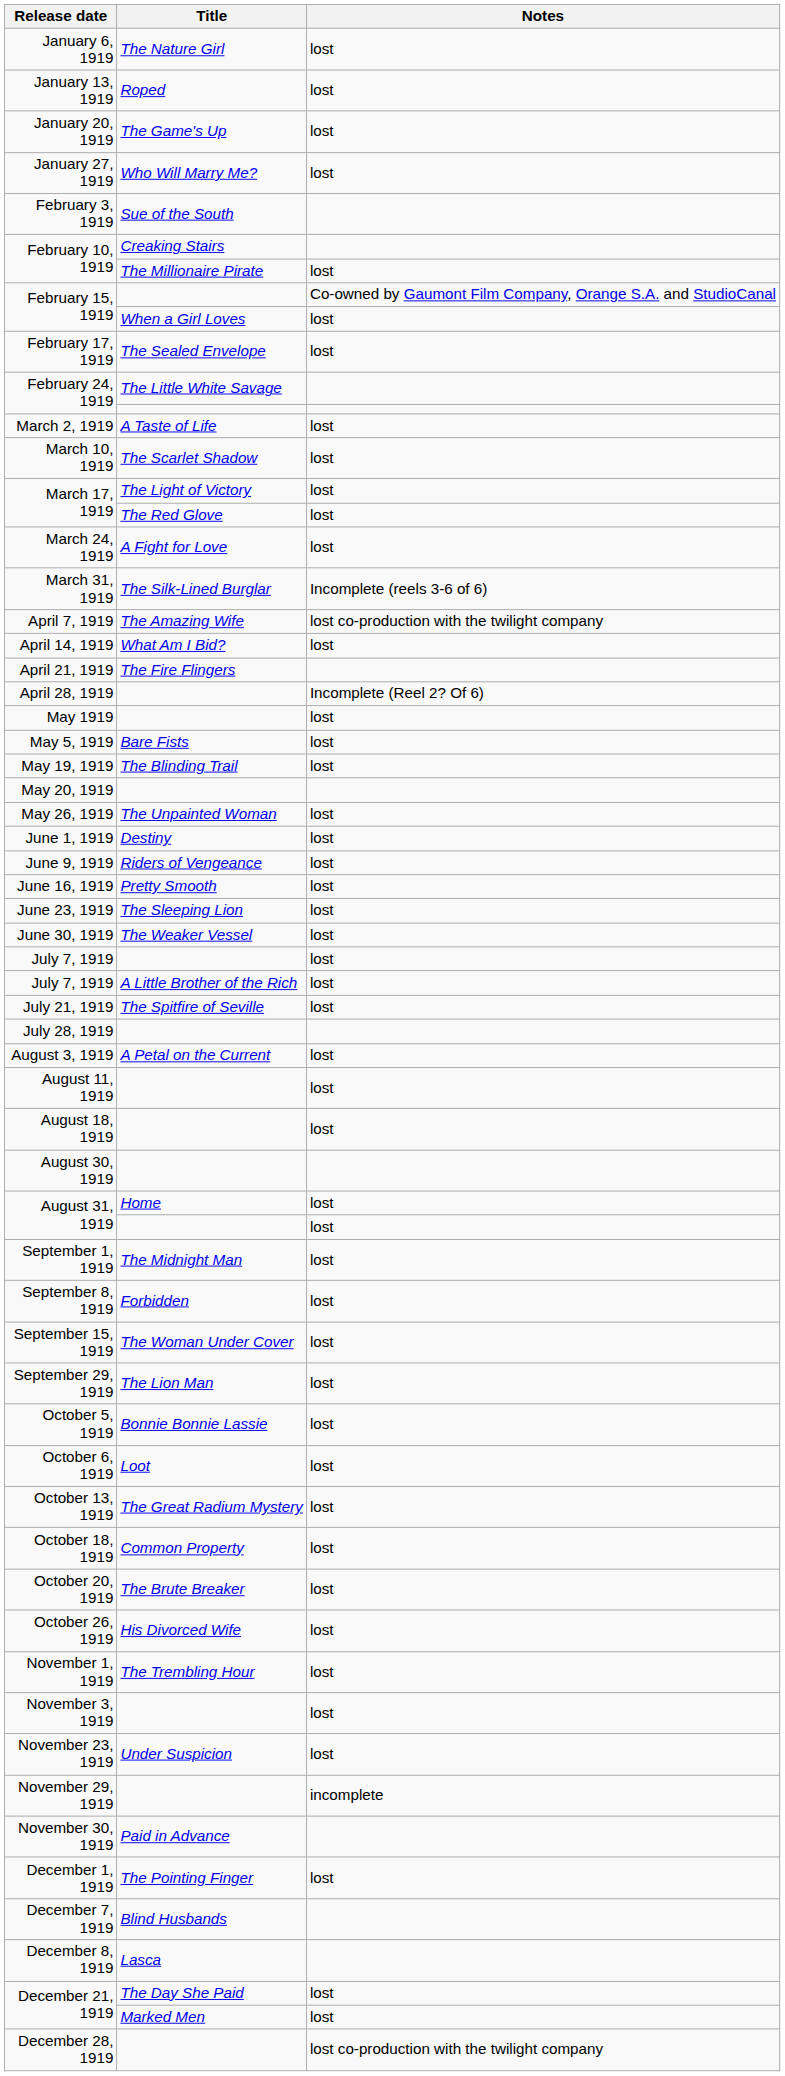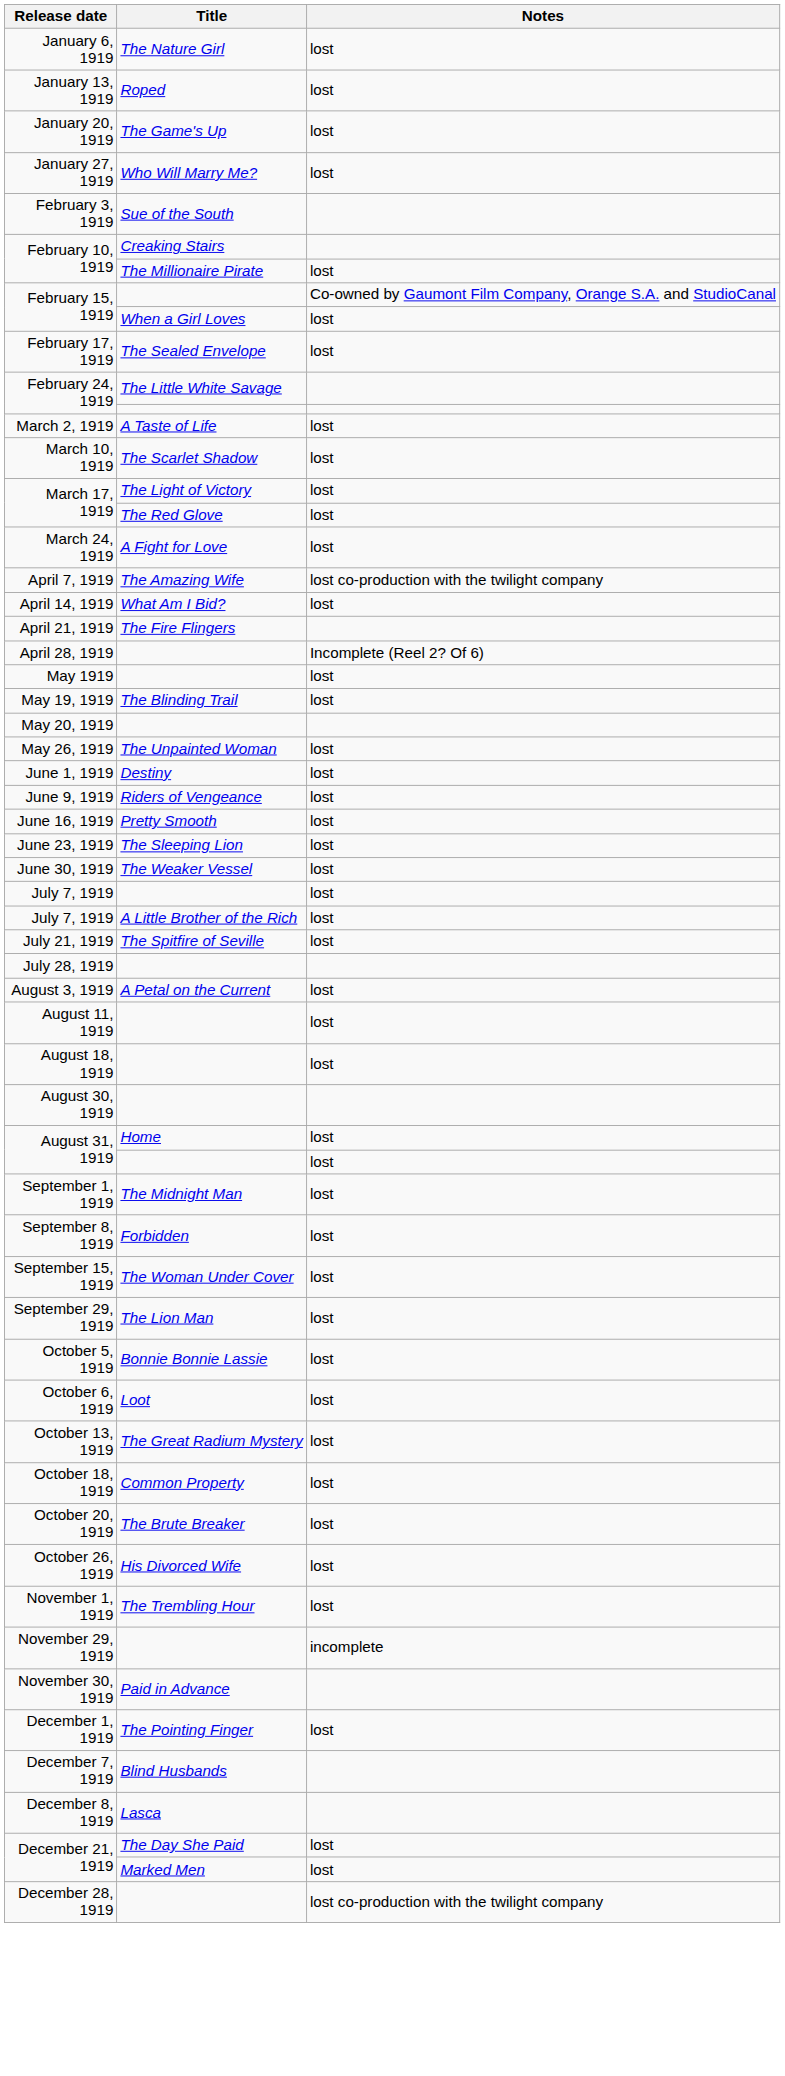 <table class="wikitable sortable">
 <tr>
 <th style="width:111px;">Release date</th>
 <th>Title</th>
 <th>Notes</th>
 </tr>
 <tr>
 <td style="text-align:right;">January 6, 1919</td>
 <td><em><a href='#'>The Nature Girl</a></em></td>
 <td>lost </td>
 </tr>
 <tr>
 <td style="text-align:right;">January 13, 1919</td>
 <td><em><a href='#'>Roped</a></em></td>
 <td>lost</td>
 </tr>
 <tr>
 <td style="text-align:right;">January 20, 1919</td>
 <td><em><a href='#'>The Game's Up</a></em></td>
 <td>lost </td>
 </tr>
 <tr>
 <td style="text-align:right;">January 27, 1919</td>
 <td><em><a href='#'>Who Will Marry Me?</a></em></td>
 <td>lost </td>
 </tr>
 <tr>
 <td style="text-align:right;">February 3, 1919</td>
 <td><em><a href='#'>Sue of the South</a></em></td>
 <td></td>
 </tr>
 <tr>
 <td style="text-align:right;" rowspan="2">February 10, 1919</td>
 <td><em><a href='#'>Creaking Stairs</a></em></td>
 <td></td>
 </tr>
 <tr>
 <td><em><a href='#'>The Millionaire Pirate</a></em></td>
 <td>lost </td>
 </tr>
 <tr>
 <td style="text-align:right;" rowspan="2">February 15, 1919</td>
 <td><em></em></td>
 <td> Co-owned by <a href='#'>Gaumont Film Company</a>, <a href='#'>Orange S.A.</a> and <a href='#'>StudioCanal</a></td>
 </tr>
 <tr>
 <td><em><a href='#'>When a Girl Loves</a></em></td>
 <td>lost </td>
 </tr>
 <tr>
 <td style="text-align:right;">February 17, 1919</td>
 <td><em><a href='#'>The Sealed Envelope</a></em></td>
 <td>lost </td>
 </tr>
 <tr>
 <td style="text-align:right;" rowspan="2">February 24, 1919</td>
 <td><em><a href='#'>The Little White Savage</a></em></td>
 <td></td>
 </tr>
 <tr>
 <td><em></em></td>
 <td></td>
 </tr>
 <tr>
 <td style="text-align:right;">March 2, 1919</td>
 <td><em><a href='#'>A Taste of Life</a></em></td>
 <td>lost </td>
 </tr>
 <tr>
 <td style="text-align:right;">March 10, 1919</td>
 <td><em><a href='#'>The Scarlet Shadow</a></em></td>
 <td>lost </td>
 </tr>
 <tr>
 <td style="text-align:right;" rowspan="2">March 17, 1919</td>
 <td><em><a href='#'>The Light of Victory</a></em></td>
 <td>lost </td>
 </tr>
 <tr>
 <td><em><a href='#'>The Red Glove</a></em></td>
 <td>lost</td>
 </tr>
 <tr>
 <td style="text-align:right;">March 24, 1919</td>
 <td><em><a href='#'>A Fight for Love</a></em></td>
 <td>lost</td>
 </tr>
 <tr>
-<td style="text-align:right;">March 31, 1919</td>
-<td><em><a href='#'>The Silk-Lined Burglar </a></em></td>
-<td>Incomplete (reels 3-6 of 6) </td>
-</tr>
-<tr>
 <td style="text-align:right;">April 7, 1919</td>
 <td><em><a href='#'>The Amazing Wife</a></em></td>
 <td>lost co-production with the twilight company</td>
 </tr>
 <tr>
 <td style="text-align:right;">April 14, 1919</td>
 <td><em><a href='#'>What Am I Bid?</a></em></td>
 <td>lost</td>
 </tr>
 <tr>
 <td style="text-align:right;">April 21, 1919</td>
 <td><em><a href='#'>The Fire Flingers</a></em></td>
 <td></td>
 </tr>
 <tr>
 <td style="text-align:right;">April 28, 1919</td>
 <td><em></em></td>
 <td>Incomplete (Reel 2? Of 6) </td>
 </tr>
 <tr>
 <td style="text-align:right;">May 1919</td>
 <td><em></em></td>
-<td>lost </td>
-</tr>
-<tr>
-<td style="text-align:right;">May 5, 1919</td>
-<td><em><a href='#'>Bare Fists</a></em></td>
 <td>lost </td>
 </tr>
 <tr>
 <td style="text-align:right;">May 19, 1919</td>
 <td><em><a href='#'>The Blinding Trail</a></em></td>
 <td>lost </td>
 </tr>
 <tr>
 <td style="text-align:right;">May 20, 1919</td>
 <td><em></em></td>
 <td></td>
 </tr>
 <tr>
 <td style="text-align:right;">May 26, 1919</td>
 <td><em><a href='#'>The Unpainted Woman</a></em></td>
 <td>lost</td>
 </tr>
 <tr>
 <td style="text-align:right;">June 1, 1919</td>
 <td><em><a href='#'>Destiny</a></em></td>
 <td>lost</td>
 </tr>
 <tr>
 <td style="text-align:right;">June 9, 1919</td>
 <td><em><a href='#'>Riders of Vengeance</a></em></td>
 <td>lost</td>
 </tr>
 <tr>
 <td style="text-align:right;">June 16, 1919</td>
 <td><em><a href='#'>Pretty Smooth</a></em></td>
 <td>lost</td>
 </tr>
 <tr>
 <td style="text-align:right;">June 23, 1919</td>
 <td><em><a href='#'>The Sleeping Lion</a></em></td>
 <td>lost </td>
 </tr>
 <tr>
 <td style="text-align:right;">June 30, 1919</td>
 <td><em><a href='#'>The Weaker Vessel</a></em></td>
 <td>lost</td>
 </tr>
 <tr>
 <td style="text-align:right;">July 7, 1919</td>
 <td><em></em></td>
 <td>lost </td>
 </tr>
 <tr>
 <td style="text-align:right;">July 7, 1919</td>
 <td><em><a href='#'>A Little Brother of the Rich</a></em></td>
 <td>lost</td>
 </tr>
 <tr>
 <td style="text-align:right;">July 21, 1919</td>
 <td><em><a href='#'>The Spitfire of Seville</a></em></td>
 <td>lost </td>
 </tr>
 <tr>
 <td style="text-align:right;">July 28, 1919</td>
 <td><em></em></td>
 <td></td>
 </tr>
 <tr>
 <td style="text-align:right;">August 3, 1919</td>
 <td><em><a href='#'>A Petal on the Current</a></em></td>
 <td>lost</td>
 </tr>
 <tr>
 <td style="text-align:right;">August 11, 1919</td>
 <td><em></em></td>
 <td>lost </td>
 </tr>
 <tr>
 <td style="text-align:right;">August 18, 1919</td>
 <td><em></em></td>
 <td>lost </td>
 </tr>
 <tr>
 <td style="text-align:right;">August 30, 1919</td>
 <td><em></em></td>
 <td></td>
 </tr>
 <tr>
 <td style="text-align:right;"rowspan="2">August 31, 1919</td>
 <td><em><a href='#'>Home</a></em></td>
 <td>lost</td>
 </tr>
 <tr>
 <td><em></em></td>
 <td>lost </td>
 </tr>
 <tr>
 <td style="text-align:right;">September 1, 1919</td>
 <td><em><a href='#'>The Midnight Man</a></em></td>
 <td>lost</td>
 </tr>
 <tr>
 <td style="text-align:right;">September 8, 1919</td>
 <td><em><a href='#'>Forbidden</a></em></td>
 <td>lost</td>
 </tr>
 <tr>
 <td style="text-align:right;">September 15, 1919</td>
 <td><em><a href='#'>The Woman Under Cover</a></em></td>
 <td>lost </td>
 </tr>
 <tr>
 <td style="text-align:right;">September 29, 1919</td>
 <td><em><a href='#'>The Lion Man</a></em></td>
 <td>lost</td>
 </tr>
 <tr>
 <td style="text-align:right;">October 5, 1919</td>
 <td><em><a href='#'>Bonnie Bonnie Lassie</a></em></td>
 <td>lost </td>
 </tr>
 <tr>
 <td style="text-align:right;">October 6, 1919</td>
 <td><em><a href='#'>Loot</a></em></td>
 <td>lost </td>
 </tr>
 <tr>
 <td style="text-align:right;">October 13, 1919</td>
 <td><em><a href='#'>The Great Radium Mystery</a></em></td>
 <td>lost</td>
 </tr>
 <tr>
 <td style="text-align:right;">October 18, 1919</td>
 <td><em><a href='#'>Common Property</a></em></td>
 <td>lost </td>
 </tr>
 <tr>
 <td style="text-align:right;">October 20, 1919</td>
 <td><em><a href='#'>The Brute Breaker</a></em></td>
 <td>lost</td>
 </tr>
 <tr>
 <td style="text-align:right;">October 26, 1919</td>
 <td><em><a href='#'>His Divorced Wife</a></em></td>
 <td>lost </td>
 </tr>
 <tr>
 <td style="text-align:right;">November 1, 1919</td>
 <td><em><a href='#'>The Trembling Hour</a></em></td>
 <td>lost </td>
 </tr>
 <tr>
-<td style="text-align:right;">November 3, 1919</td>
-<td><em></em></td>
-<td>lost </td>
-</tr>
-<tr>
-<td style="text-align:right;">November 23, 1919</td>
-<td><em><a href='#'>Under Suspicion</a></em></td>
-<td>lost </td>
-</tr>
-<tr>
 <td style="text-align:right;">November 29, 1919</td>
 <td><em></em></td>
 <td>incomplete </td>
 </tr>
 <tr>
 <td style="text-align:right;">November 30, 1919</td>
 <td><em><a href='#'>Paid in Advance</a></em></td>
 <td></td>
 </tr>
 <tr>
 <td style="text-align:right;">December 1, 1919</td>
 <td><em><a href='#'>The Pointing Finger</a></em></td>
 <td>lost </td>
 </tr>
 <tr>
 <td style="text-align:right;">December 7, 1919</td>
 <td><em><a href='#'>Blind Husbands</a></em></td>
 <td></td>
 </tr>
 <tr>
 <td style="text-align:right;">December 8, 1919</td>
 <td><em><a href='#'>Lasca</a></em></td>
 <td></td>
 </tr>
 <tr>
 <td style="text-align:right;" rowspan="2">December 21, 1919</td>
 <td><em><a href='#'>The Day She Paid</a></em></td>
 <td>lost </td>
 </tr>
 <tr>
 <td><em><a href='#'>Marked Men</a></em></td>
 <td>lost </td>
 </tr>
 <tr>
 <td style="text-align:right;">December 28, 1919</td>
 <td><em></em></td>
 <td>lost  co-production with the twilight company</td>
 </tr>
 </table>
